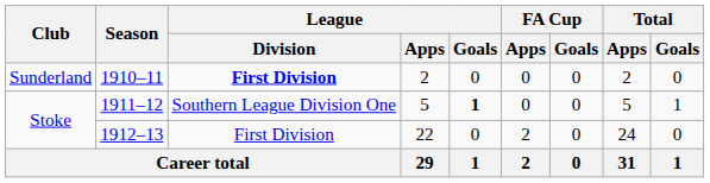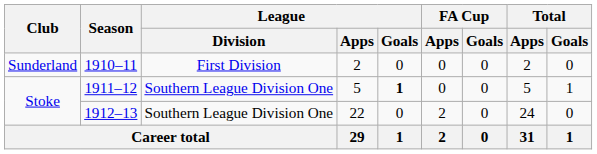 <table class="wikitable" style="text-align: center;">
 <tr>
 <th rowspan="2">Club</th>
 <th rowspan="2">Season</th>
 <th colspan="3">League</th>
 <th colspan="2">FA Cup</th>
 <th colspan="2">Total</th>
 </tr>
 <tr>
 <th>Division</th>
 <th>Apps</th>
 <th>Goals</th>
 <th>Apps</th>
 <th>Goals</th>
 <th>Apps</th>
 <th>Goals</th>
 </tr>
 <tr>
 <td><a href='#'>Sunderland</a></td>
 <td><a href='#'>1910–11</a></td>
-<td><strong><a href='#'>First Division</a></strong></td>
+<td><a href='#'>First Division</a></td>
 <td>2</td>
 <td>0</td>
 <td>0</td>
 <td>0</td>
 <td>2</td>
 <td>0</td>
 </tr>
 <tr>
 <td rowspan="2"><a href='#'>Stoke</a></td>
 <td><a href='#'>1911–12</a></td>
 <td><a href='#'>Southern League Division One</a></td>
 <td>5</td>
 <td><strong>1</strong></td>
 <td>0</td>
 <td>0</td>
 <td>5</td>
 <td>1</td>
 </tr>
 <tr>
 <td><a href='#'>1912–13</a></td>
-<td><a href='#'>First Division</a></td>
+<td>Southern League Division One</td>
 <td>22</td>
 <td>0</td>
 <td>2</td>
 <td>0</td>
 <td>24</td>
 <td>0</td>
 </tr>
 <tr>
 <th colspan="3">Career total</th>
 <th>29</th>
 <th>1</th>
 <th>2</th>
 <th>0</th>
 <th>31</th>
 <th>1</th>
 </tr>
 </table>
